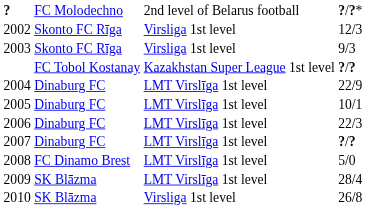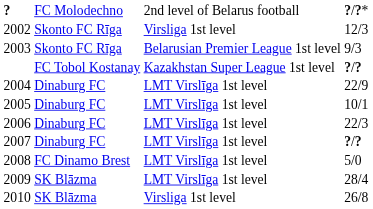 <table>
 <tr>
 <td><strong>?</strong></td>
 <td><a href='#'>FC Molodechno</a></td>
 <td>2nd level of Belarus football</td>
 <td><strong>?</strong>/<strong>?</strong>*</td>
 </tr>
 <tr>
 <td>2002</td>
 <td><a href='#'>Skonto FC Rīga</a></td>
 <td><a href='#'>Virsliga</a> 1st level</td>
 <td>12/3</td>
 </tr>
 <tr>
 <td>2003</td>
 <td><a href='#'>Skonto FC Rīga</a></td>
-<td><a href='#'>Virsliga</a> 1st level</td>
+<td><a href='#'>Belarusian Premier League</a> 1st level</td>
 <td>9/3</td>
 </tr>
 <tr>
 <td></td>
 <td><a href='#'>FC Tobol Kostanay</a></td>
 <td><a href='#'>Kazakhstan Super League</a> 1st level</td>
 <td><strong>?</strong>/<strong>?</strong></td>
 </tr>
 <tr>
 <td>2004</td>
 <td><a href='#'>Dinaburg FC</a></td>
 <td><a href='#'>LMT Virslīga</a> 1st level</td>
 <td>22/9</td>
 </tr>
 <tr>
 <td>2005</td>
 <td><a href='#'>Dinaburg FC</a></td>
 <td><a href='#'>LMT Virslīga</a> 1st level</td>
 <td>10/1</td>
 </tr>
 <tr>
 <td>2006</td>
 <td><a href='#'>Dinaburg FC</a></td>
 <td><a href='#'>LMT Virslīga</a> 1st level</td>
 <td>22/3</td>
 </tr>
 <tr>
 <td>2007</td>
 <td><a href='#'>Dinaburg FC</a></td>
 <td><a href='#'>LMT Virslīga</a> 1st level</td>
 <td><strong>?</strong>/<strong>?</strong></td>
 </tr>
 <tr>
 <td>2008</td>
 <td><a href='#'>FC Dinamo Brest</a></td>
 <td><a href='#'>LMT Virslīga</a> 1st level</td>
 <td>5/0</td>
 </tr>
 <tr>
 <td>2009</td>
 <td><a href='#'>SK Blāzma</a></td>
 <td><a href='#'>LMT Virslīga</a> 1st level</td>
 <td>28/4</td>
 </tr>
 <tr>
 <td>2010</td>
 <td><a href='#'>SK Blāzma</a></td>
 <td><a href='#'>Virsliga</a> 1st level</td>
 <td>26/8</td>
 </tr>
 </table>
